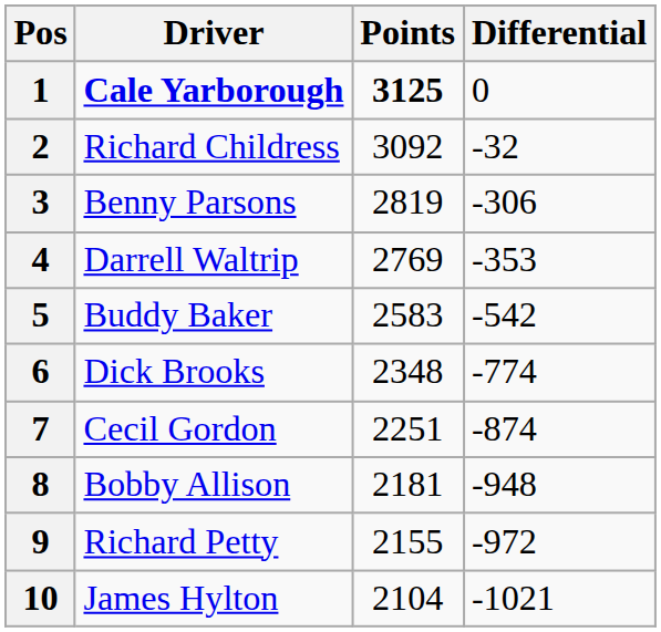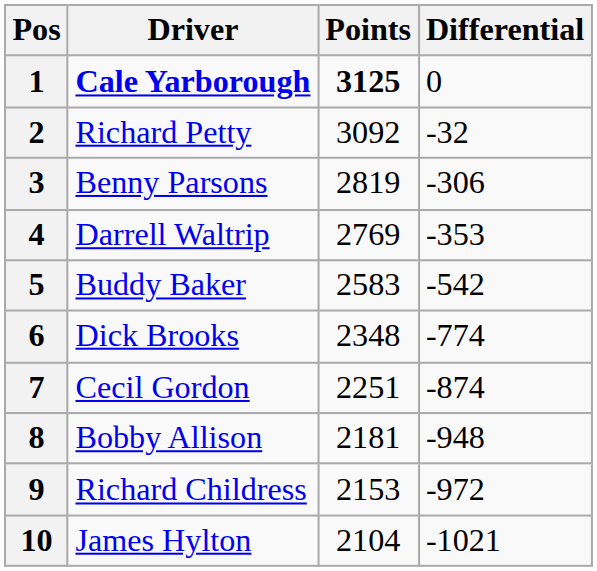 <table class="wikitable">
 <tr>
 <th>Pos</th>
 <th>Driver</th>
 <th>Points</th>
 <th>Differential</th>
 </tr>
 <tr>
 <th>1 </th>
 <td><strong><a href='#'>Cale Yarborough</a></strong></td>
 <td style="text-align:center;"><strong>3125</strong></td>
 <td>0</td>
 </tr>
 <tr>
 <th>2 </th>
-<td><a href='#'>Richard Childress</a></td>
+<td><a href='#'>Richard Petty</a></td>
 <td style="text-align:center;">3092</td>
 <td>-32</td>
 </tr>
 <tr>
 <th>3 </th>
 <td><a href='#'>Benny Parsons</a></td>
 <td style="text-align:center;">2819</td>
 <td>-306</td>
 </tr>
 <tr>
 <th>4 </th>
 <td><a href='#'>Darrell Waltrip</a></td>
 <td style="text-align:center;">2769</td>
 <td>-353</td>
 </tr>
 <tr>
 <th>5 </th>
 <td><a href='#'>Buddy Baker</a></td>
 <td style="text-align:center;">2583</td>
 <td>-542</td>
 </tr>
 <tr>
 <th>6 </th>
 <td><a href='#'>Dick Brooks</a></td>
 <td style="text-align:center;">2348</td>
 <td>-774</td>
 </tr>
 <tr>
 <th>7 </th>
 <td><a href='#'>Cecil Gordon</a></td>
 <td style="text-align:center;">2251</td>
 <td>-874</td>
 </tr>
 <tr>
 <th>8 </th>
 <td><a href='#'>Bobby Allison</a></td>
 <td style="text-align:center;">2181</td>
 <td>-948</td>
 </tr>
 <tr>
 <th>9 </th>
-<td><a href='#'>Richard Petty</a></td>
-<td style="text-align:center;">2155</td>
+<td><a href='#'>Richard Childress</a></td>
+<td style="text-align:center;">2153</td>
 <td>-972</td>
 </tr>
 <tr>
 <th>10 </th>
 <td><a href='#'>James Hylton</a></td>
 <td style="text-align:center;">2104</td>
 <td>-1021</td>
 </tr>
 </table>
